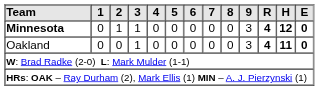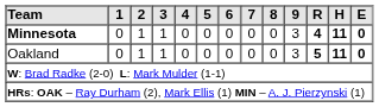 <table border=1 cellspacing=0 width=425 style="margin-left:3em;">
 <tr style="text-align:center; background-color:#e6e6e6;">
 <th align=left width=28%>Team</th>
 <th width=6%>1</th>
 <th width=6%>2</th>
 <th width=6%>3</th>
 <th width=6%>4</th>
 <th width=6%>5</th>
 <th width=6%>6</th>
 <th width=6%>7</th>
 <th width=6%>8</th>
 <th width=6%>9</th>
 <th width=6%>R</th>
 <th width=6%>H</th>
 <th width=6%>E</th>
 </tr>
 <tr style="text-align:center;">
 <td align=left><strong>Minnesota</strong></td>
 <td>0</td>
 <td>1</td>
 <td>1</td>
 <td>0</td>
 <td>0</td>
 <td>0</td>
 <td>0</td>
 <td>0</td>
 <td>3</td>
 <td><strong>4</strong></td>
-<td><strong>12</strong></td>
+<td><strong>11</strong></td>
 <td><strong>0</strong></td>
 </tr>
 <tr style="text-align:center;">
 <td align=left>Oakland</td>
 <td>0</td>
-<td>0</td>
+<td>1</td>
 <td>1</td>
 <td>0</td>
 <td>0</td>
 <td>0</td>
 <td>0</td>
 <td>0</td>
 <td>3</td>
-<td><strong>4</strong></td>
+<td><strong>5</strong></td>
 <td><strong>11</strong></td>
 <td><strong>0</strong></td>
 </tr>
 <tr style="text-align:left;">
 <td colspan=13><small><strong>W</strong>: <a href='#'>Brad Radke</a> (2-0)  <strong>L</strong>: <a href='#'>Mark Mulder</a> (1-1)  </small></td>
 </tr>
 <tr style="text-align:left;">
 <td colspan=13><small><strong>HRs</strong>: <strong>OAK</strong> – <a href='#'>Ray Durham</a> (2), <a href='#'>Mark Ellis</a> (1) <strong>MIN</strong> – <a href='#'>A. J. Pierzynski</a> (1) </small></td>
 </tr>
 </table>
